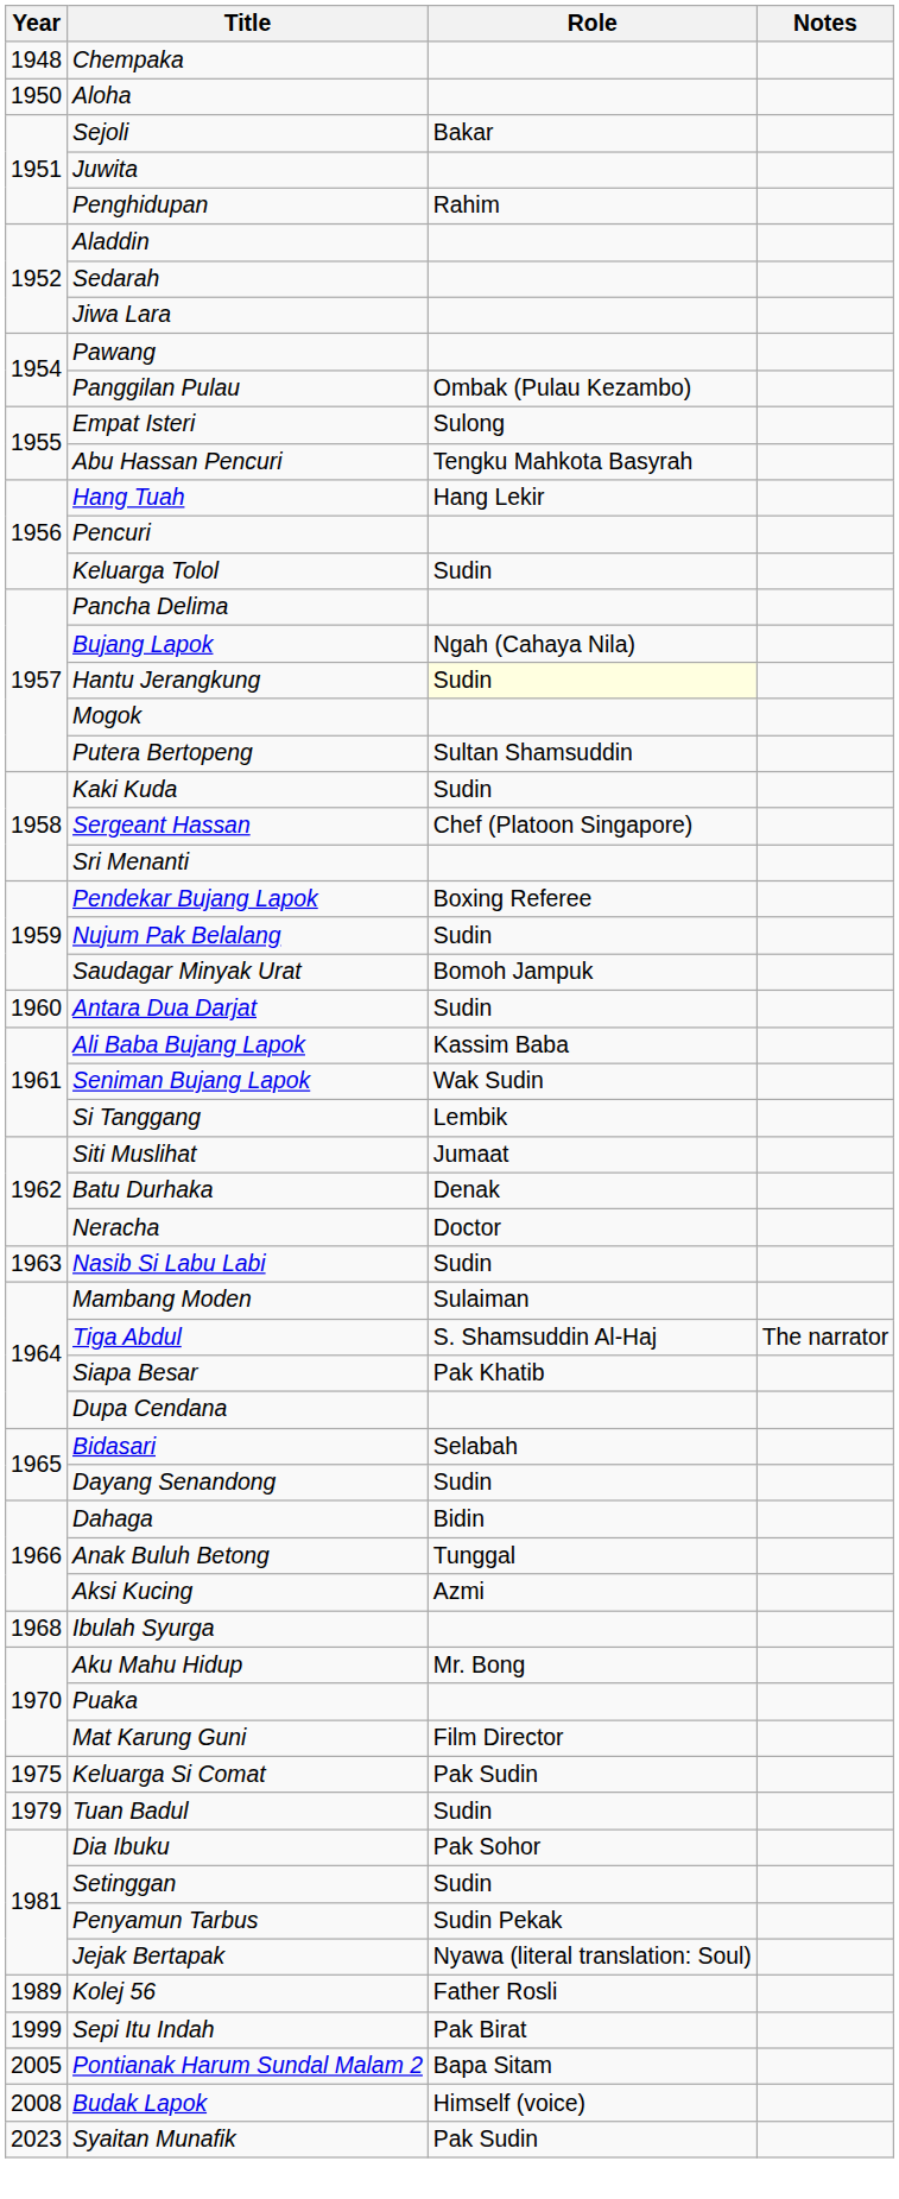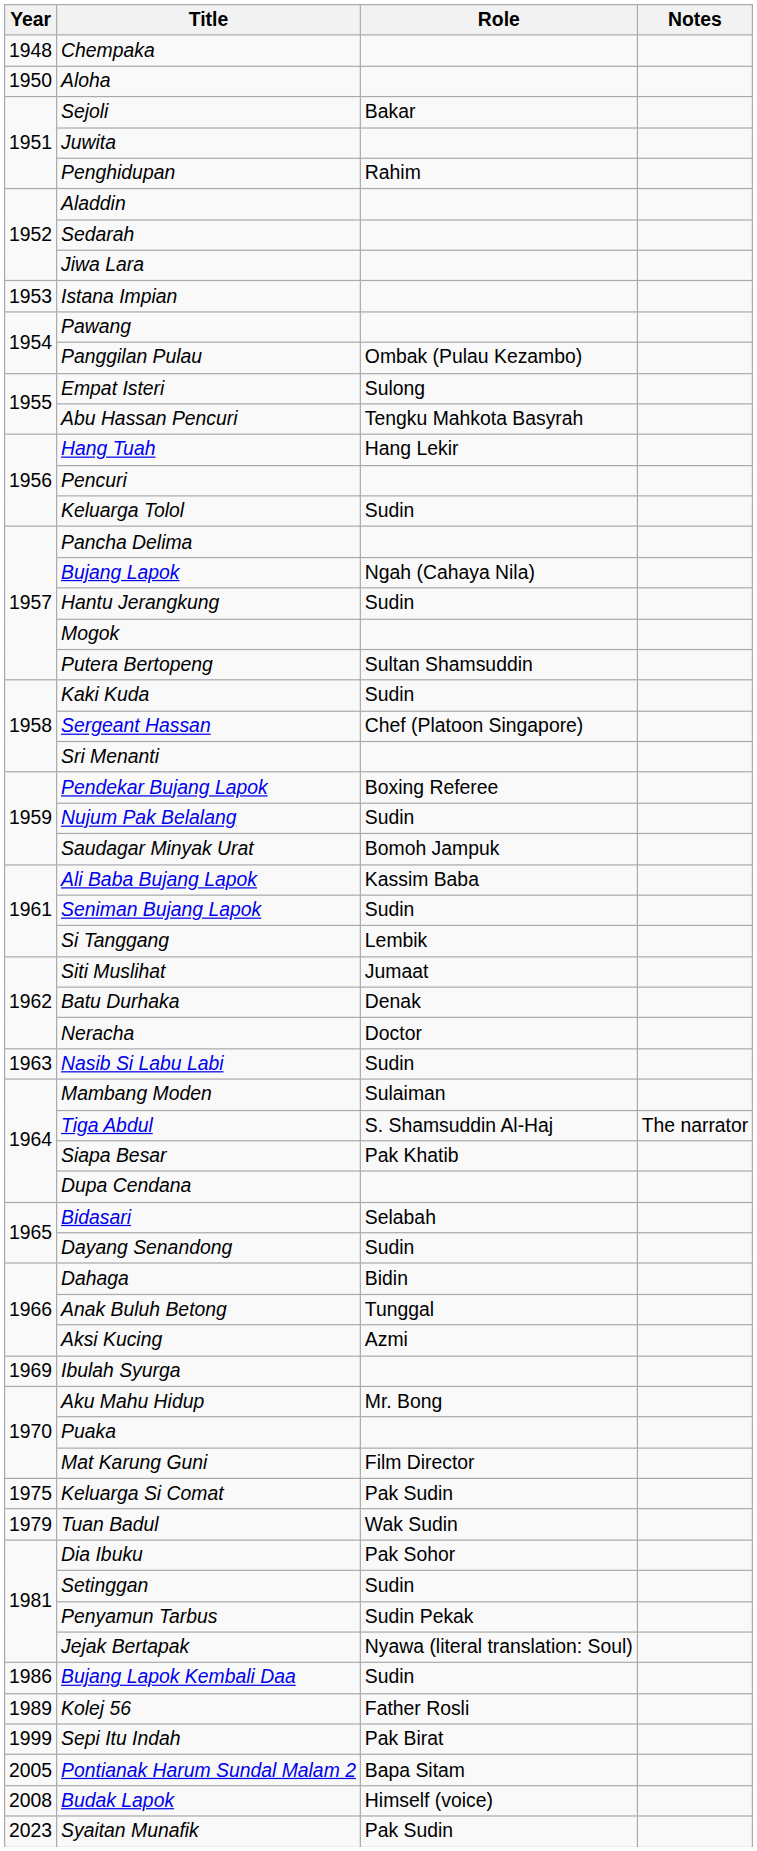 <table class="wikitable">
 <tr>
 <th>Year</th>
 <th>Title</th>
 <th>Role</th>
 <th>Notes</th>
 </tr>
 <tr>
 <td>1948</td>
 <td><em>Chempaka</em></td>
 <td></td>
 <td></td>
 </tr>
 <tr>
 <td>1950</td>
 <td><em>Aloha</em></td>
 <td></td>
 <td></td>
 </tr>
 <tr>
 <td rowspan="3">1951</td>
 <td><em>Sejoli</em></td>
 <td>Bakar</td>
 <td></td>
 </tr>
 <tr>
 <td><em>Juwita</em></td>
 <td></td>
 <td></td>
 </tr>
 <tr>
 <td><em>Penghidupan</em></td>
 <td>Rahim</td>
 <td></td>
 </tr>
 <tr>
 <td rowspan="3">1952</td>
 <td><em>Aladdin</em></td>
 <td></td>
 <td></td>
 </tr>
 <tr>
 <td><em>Sedarah</em></td>
 <td></td>
 <td></td>
 </tr>
 <tr>
 <td><em>Jiwa Lara</em></td>
+<td></td>
+<td></td>
+</tr>
+<tr>
+<td>1953</td>
+<td><em>Istana Impian</em></td>
 <td></td>
 <td></td>
 </tr>
 <tr>
 <td rowspan="2">1954</td>
 <td><em>Pawang</em></td>
 <td></td>
 <td></td>
 </tr>
 <tr>
 <td><em>Panggilan Pulau</em></td>
 <td>Ombak (Pulau Kezambo)</td>
 <td></td>
 </tr>
 <tr>
 <td rowspan="2">1955</td>
 <td><em>Empat Isteri</em></td>
 <td>Sulong</td>
 <td></td>
 </tr>
 <tr>
 <td><em>Abu Hassan Pencuri</em></td>
 <td>Tengku Mahkota Basyrah</td>
 <td></td>
 </tr>
 <tr>
 <td rowspan="3">1956</td>
 <td><em><a href='#'>Hang Tuah</a></em></td>
 <td>Hang Lekir</td>
 <td></td>
 </tr>
 <tr>
 <td><em>Pencuri</em></td>
 <td></td>
 <td></td>
 </tr>
 <tr>
 <td><em>Keluarga Tolol</em></td>
 <td>Sudin</td>
 <td></td>
 </tr>
 <tr>
 <td rowspan="5">1957</td>
 <td><em>Pancha Delima</em></td>
 <td></td>
 <td></td>
 </tr>
 <tr>
 <td><em><a href='#'>Bujang Lapok</a></em></td>
 <td>Ngah (Cahaya Nila)</td>
 <td></td>
 </tr>
 <tr>
 <td><em>Hantu Jerangkung</em></td>
-<td style="background: lightyellow;">Sudin</td>
+<td>Sudin</td>
 <td></td>
 </tr>
 <tr>
 <td><em>Mogok</em></td>
 <td></td>
 <td></td>
 </tr>
 <tr>
 <td><em>Putera Bertopeng</em></td>
 <td>Sultan Shamsuddin</td>
 <td></td>
 </tr>
 <tr>
 <td rowspan="3">1958</td>
 <td><em>Kaki Kuda</em></td>
 <td>Sudin</td>
 <td></td>
 </tr>
 <tr>
 <td><em><a href='#'>Sergeant Hassan</a></em></td>
 <td>Chef (Platoon Singapore)</td>
 <td></td>
 </tr>
 <tr>
 <td><em>Sri Menanti</em></td>
 <td></td>
 <td></td>
 </tr>
 <tr>
 <td rowspan="3">1959</td>
 <td><em><a href='#'>Pendekar Bujang Lapok</a></em></td>
 <td>Boxing Referee</td>
 <td></td>
 </tr>
 <tr>
 <td><em><a href='#'>Nujum Pak Belalang</a></em></td>
 <td>Sudin</td>
 <td></td>
 </tr>
 <tr>
 <td><em>Saudagar Minyak Urat</em></td>
 <td>Bomoh Jampuk</td>
 <td></td>
 </tr>
 <tr>
-<td>1960</td>
-<td><em><a href='#'>Antara Dua Darjat</a></em></td>
-<td>Sudin</td>
-<td></td>
-</tr>
-<tr>
 <td rowspan="3">1961</td>
 <td><em><a href='#'>Ali Baba Bujang Lapok</a></em></td>
 <td>Kassim Baba</td>
 <td></td>
 </tr>
 <tr>
 <td><em><a href='#'>Seniman Bujang Lapok</a></em></td>
-<td>Wak Sudin</td>
+<td>Sudin</td>
 <td></td>
 </tr>
 <tr>
 <td><em>Si Tanggang</em></td>
 <td>Lembik</td>
 <td></td>
 </tr>
 <tr>
 <td rowspan="3">1962</td>
 <td><em>Siti Muslihat</em></td>
 <td>Jumaat</td>
 <td></td>
 </tr>
 <tr>
 <td><em>Batu Durhaka</em></td>
 <td>Denak</td>
 <td></td>
 </tr>
 <tr>
 <td><em>Neracha</em></td>
 <td>Doctor</td>
 <td></td>
 </tr>
 <tr>
 <td>1963</td>
 <td><em><a href='#'>Nasib Si Labu Labi</a></em></td>
 <td>Sudin</td>
 <td></td>
 </tr>
 <tr>
 <td rowspan="4">1964</td>
 <td><em>Mambang Moden</em></td>
 <td>Sulaiman</td>
 <td></td>
 </tr>
 <tr>
 <td><em><a href='#'>Tiga Abdul</a></em></td>
 <td>S. Shamsuddin Al-Haj</td>
 <td>The narrator</td>
 </tr>
 <tr>
 <td><em>Siapa Besar</em></td>
 <td>Pak Khatib</td>
 <td></td>
 </tr>
 <tr>
 <td><em>Dupa Cendana</em></td>
 <td></td>
 <td></td>
 </tr>
 <tr>
 <td rowspan="2">1965</td>
 <td><em><a href='#'>Bidasari</a></em></td>
 <td>Selabah</td>
 <td></td>
 </tr>
 <tr>
 <td><em>Dayang Senandong</em></td>
 <td>Sudin</td>
 <td></td>
 </tr>
 <tr>
 <td rowspan="3">1966</td>
 <td><em>Dahaga</em></td>
 <td>Bidin</td>
 <td></td>
 </tr>
 <tr>
 <td><em>Anak Buluh Betong</em></td>
 <td>Tunggal</td>
 <td></td>
 </tr>
 <tr>
 <td><em>Aksi Kucing</em></td>
 <td>Azmi</td>
 <td></td>
 </tr>
 <tr>
-<td>1968</td>
+<td>1969</td>
 <td><em>Ibulah Syurga</em></td>
 <td></td>
 <td></td>
 </tr>
 <tr>
 <td rowspan="3">1970</td>
 <td><em>Aku Mahu Hidup</em></td>
 <td>Mr. Bong</td>
 <td></td>
 </tr>
 <tr>
 <td><em>Puaka</em></td>
 <td></td>
 <td></td>
 </tr>
 <tr>
 <td><em>Mat Karung Guni</em></td>
 <td>Film Director</td>
 <td></td>
 </tr>
 <tr>
 <td>1975</td>
 <td><em>Keluarga Si Comat</em></td>
 <td>Pak Sudin</td>
 <td></td>
 </tr>
 <tr>
 <td>1979</td>
 <td><em>Tuan Badul</em></td>
-<td>Sudin</td>
+<td>Wak Sudin</td>
 <td></td>
 </tr>
 <tr>
 <td rowspan="4">1981</td>
 <td><em>Dia Ibuku</em></td>
 <td>Pak Sohor</td>
 <td></td>
 </tr>
 <tr>
 <td><em>Setinggan</em></td>
 <td>Sudin</td>
 <td></td>
 </tr>
 <tr>
 <td><em>Penyamun Tarbus</em></td>
 <td>Sudin Pekak</td>
 <td></td>
 </tr>
 <tr>
 <td><em>Jejak Bertapak</em></td>
 <td>Nyawa (literal translation: Soul)</td>
+<td></td>
+</tr>
+<tr>
+<td>1986</td>
+<td><em><a href='#'>Bujang Lapok Kembali Daa</a></em></td>
+<td>Sudin</td>
 <td></td>
 </tr>
 <tr>
 <td>1989</td>
 <td><em>Kolej 56</em></td>
 <td>Father Rosli</td>
 <td></td>
 </tr>
 <tr>
 <td>1999</td>
 <td><em>Sepi Itu Indah</em></td>
 <td>Pak Birat</td>
 <td></td>
 </tr>
 <tr>
 <td>2005</td>
 <td><em><a href='#'>Pontianak Harum Sundal Malam 2</a></em></td>
 <td>Bapa Sitam</td>
 <td></td>
 </tr>
 <tr>
 <td>2008</td>
 <td><em><a href='#'>Budak Lapok</a></em></td>
 <td>Himself (voice)</td>
 <td></td>
 </tr>
 <tr>
 <td>2023</td>
 <td><em>Syaitan Munafik</em></td>
 <td>Pak Sudin</td>
 <td></td>
 </tr>
 </table>
